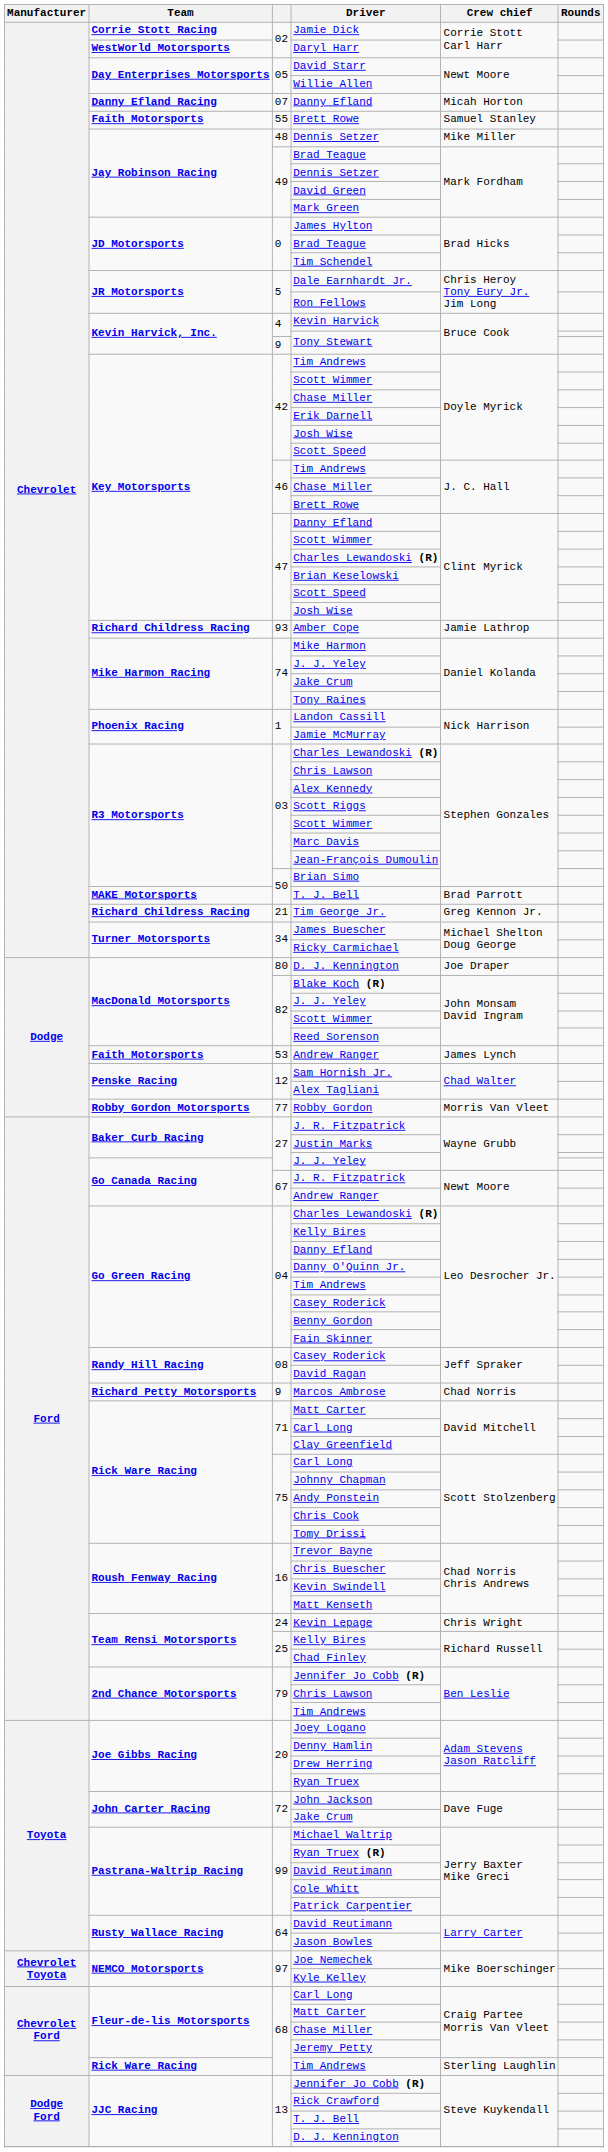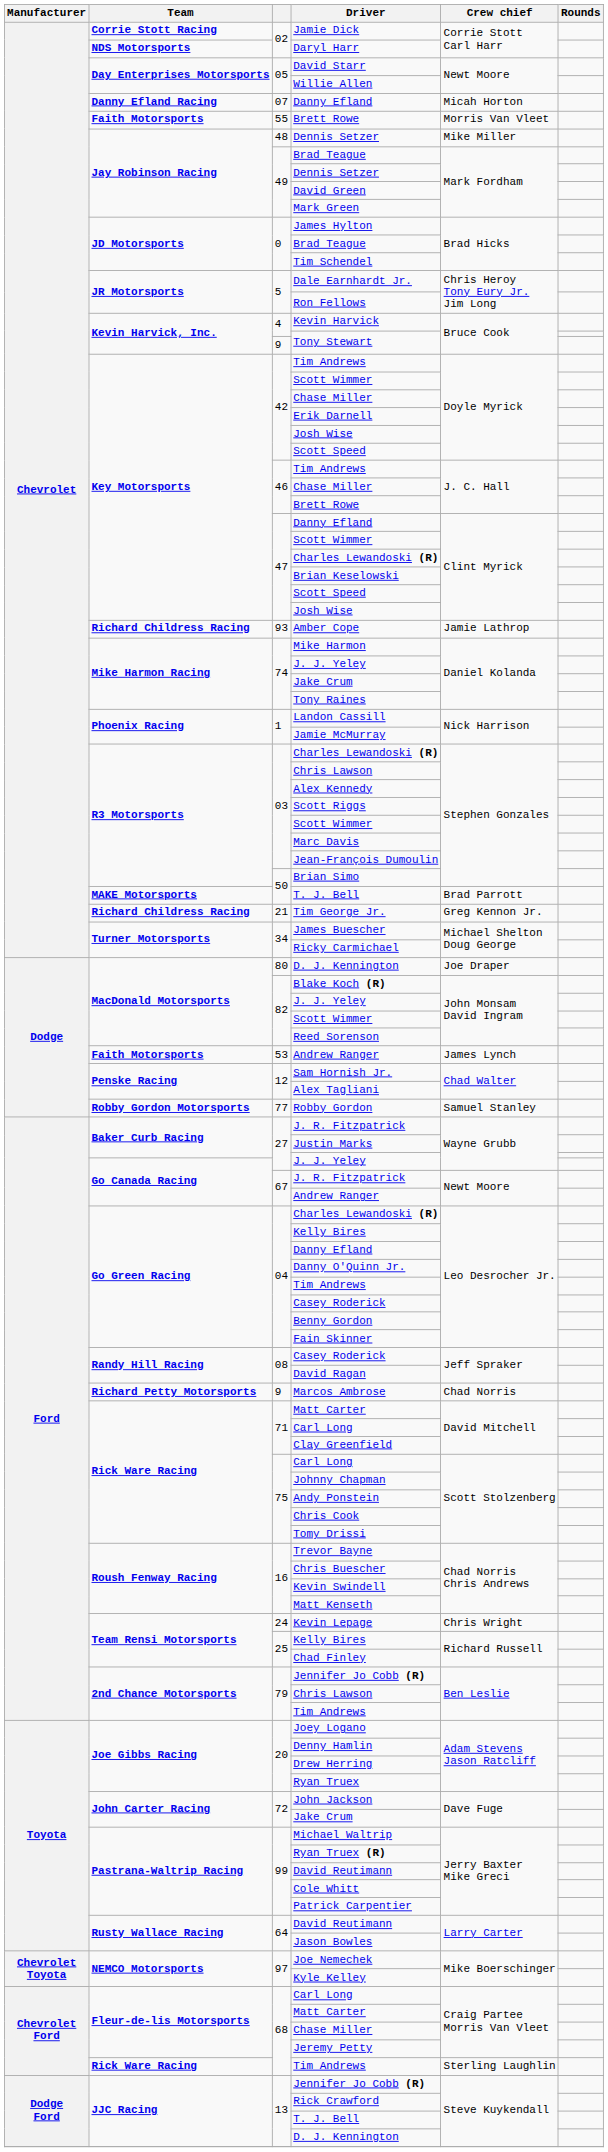 <table class="wikitable" style="font-size: 95%;">
 <tr>
 <th>Manufacturer</th>
 <th>Team</th>
 <th></th>
 <th>Driver</th>
 <th>Crew chief</th>
 <th>Rounds</th>
 </tr>
 <tr>
 <th rowspan=53><a href='#'>Chevrolet</a></th>
 <td><strong><a href='#'>Corrie Stott Racing</a></strong></td>
 <td rowspan=2>02</td>
 <td><a href='#'>Jamie Dick</a></td>
 <td rowspan=2>Corrie Stott <small></small><br>Carl Harr <small></small></td>
 <td></td>
 </tr>
 <tr>
-<td><strong><a href='#'>WestWorld Motorsports</a></strong></td>
+<td><strong><a href='#'>NDS Motorsports</a></strong></td>
 <td><a href='#'>Daryl Harr</a></td>
 <td></td>
 </tr>
 <tr>
 <td rowspan=2><strong><a href='#'>Day Enterprises Motorsports</a></strong></td>
 <td rowspan=2>05</td>
 <td><a href='#'>David Starr</a></td>
 <td rowspan=2>Newt Moore</td>
 <td></td>
 </tr>
 <tr>
 <td><a href='#'>Willie Allen</a></td>
 <td></td>
 </tr>
 <tr>
 <td><strong><a href='#'>Danny Efland Racing</a></strong></td>
 <td>07</td>
 <td><a href='#'>Danny Efland</a></td>
 <td>Micah Horton</td>
 <td></td>
 </tr>
 <tr>
 <td><strong><a href='#'>Faith Motorsports</a></strong></td>
 <td>55</td>
 <td><a href='#'>Brett Rowe</a></td>
-<td>Samuel Stanley</td>
+<td>Morris Van Vleet</td>
 <td></td>
 </tr>
 <tr>
 <td rowspan=5><strong><a href='#'>Jay Robinson Racing</a></strong></td>
 <td>48</td>
 <td><a href='#'>Dennis Setzer</a></td>
 <td>Mike Miller</td>
 <td></td>
 </tr>
 <tr>
 <td rowspan=4>49</td>
 <td><a href='#'>Brad Teague</a></td>
 <td rowspan=4>Mark Fordham</td>
 <td></td>
 </tr>
 <tr>
 <td><a href='#'>Dennis Setzer</a></td>
 <td></td>
 </tr>
 <tr>
 <td><a href='#'>David Green</a></td>
 <td></td>
 </tr>
 <tr>
 <td><a href='#'>Mark Green</a></td>
 <td></td>
 </tr>
 <tr>
 <td rowspan=3><strong><a href='#'>JD Motorsports</a></strong></td>
 <td rowspan=3>0</td>
 <td><a href='#'>James Hylton</a></td>
 <td rowspan=3>Brad Hicks</td>
 <td></td>
 </tr>
 <tr>
 <td><a href='#'>Brad Teague</a></td>
 <td></td>
 </tr>
 <tr>
 <td><a href='#'>Tim Schendel</a></td>
 <td></td>
 </tr>
 <tr>
 <td rowspan=2><strong><a href='#'>JR Motorsports</a></strong></td>
 <td rowspan=2>5</td>
 <td><a href='#'>Dale Earnhardt Jr.</a></td>
 <td rowspan=2>Chris Heroy <small></small><br><a href='#'>Tony Eury Jr.</a> <small></small><br>Jim Long <small></small></td>
 <td></td>
 </tr>
 <tr Jimmie Johnson>
 <td><a href='#'>Ron Fellows</a></td>
 <td></td>
 </tr>
 <tr>
 <td rowspan=3><strong><a href='#'>Kevin Harvick, Inc.</a></strong></td>
 <td rowspan=2>4</td>
 <td><a href='#'>Kevin Harvick</a></td>
 <td rowspan=3>Bruce Cook</td>
 <td></td>
 </tr>
 <tr>
 <td rowspan=2><a href='#'>Tony Stewart</a></td>
 <td></td>
 </tr>
 <tr>
 <td>9</td>
 <td></td>
 </tr>
 <tr>
 <td rowspan=15><strong><a href='#'>Key Motorsports</a></strong></td>
 <td rowspan=6>42</td>
 <td><a href='#'>Tim Andrews</a></td>
 <td rowspan=6>Doyle Myrick</td>
 <td></td>
 </tr>
 <tr>
 <td><a href='#'>Scott Wimmer</a></td>
 <td></td>
 </tr>
 <tr>
 <td><a href='#'>Chase Miller</a></td>
 <td></td>
 </tr>
 <tr>
 <td><a href='#'>Erik Darnell</a></td>
 <td></td>
 </tr>
 <tr>
 <td><a href='#'>Josh Wise</a></td>
 <td></td>
 </tr>
 <tr>
 <td><a href='#'>Scott Speed</a></td>
 <td></td>
 </tr>
 <tr>
 <td rowspan=3>46</td>
 <td><a href='#'>Tim Andrews</a></td>
 <td rowspan=3>J. C. Hall</td>
 <td></td>
 </tr>
 <tr>
 <td><a href='#'>Chase Miller</a></td>
 <td></td>
 </tr>
 <tr>
 <td><a href='#'>Brett Rowe</a></td>
 <td></td>
 </tr>
 <tr>
 <td rowspan=6>47</td>
 <td><a href='#'>Danny Efland</a></td>
 <td rowspan=6>Clint Myrick</td>
 <td></td>
 </tr>
 <tr>
 <td><a href='#'>Scott Wimmer</a></td>
 <td></td>
 </tr>
 <tr>
 <td><a href='#'>Charles Lewandoski</a> <strong>(R)</strong></td>
 <td></td>
 </tr>
 <tr>
 <td><a href='#'>Brian Keselowski</a></td>
 <td></td>
 </tr>
 <tr>
 <td><a href='#'>Scott Speed</a></td>
 <td></td>
 </tr>
 <tr>
 <td><a href='#'>Josh Wise</a></td>
 <td></td>
 </tr>
 <tr>
 <td><strong><a href='#'>Richard Childress Racing</a></strong></td>
 <td>93</td>
 <td><a href='#'>Amber Cope</a></td>
 <td>Jamie Lathrop</td>
 <td></td>
 </tr>
 <tr>
 <td rowspan=4><strong><a href='#'>Mike Harmon Racing</a></strong></td>
 <td rowspan=4>74</td>
 <td><a href='#'>Mike Harmon</a></td>
 <td rowspan=4>Daniel Kolanda</td>
 <td></td>
 </tr>
 <tr>
 <td><a href='#'>J. J. Yeley</a></td>
 <td></td>
 </tr>
 <tr>
 <td><a href='#'>Jake Crum</a></td>
 <td></td>
 </tr>
 <tr>
 <td><a href='#'>Tony Raines</a></td>
 <td></td>
 </tr>
 <tr>
 <td rowspan=2><strong><a href='#'>Phoenix Racing</a></strong></td>
 <td rowspan=2>1</td>
 <td><a href='#'>Landon Cassill</a></td>
 <td rowspan=2>Nick Harrison</td>
 <td></td>
 </tr>
 <tr>
 <td><a href='#'>Jamie McMurray</a></td>
 <td></td>
 </tr>
 <tr>
 <td rowspan=8><strong><a href='#'>R3 Motorsports</a></strong></td>
 <td rowspan=7>03</td>
 <td><a href='#'>Charles Lewandoski</a> <strong>(R)</strong></td>
 <td rowspan=8>Stephen Gonzales</td>
 <td></td>
 </tr>
 <tr>
 <td><a href='#'>Chris Lawson</a></td>
 <td></td>
 </tr>
 <tr>
 <td><a href='#'>Alex Kennedy</a></td>
 <td></td>
 </tr>
 <tr>
 <td><a href='#'>Scott Riggs</a></td>
 <td></td>
 </tr>
 <tr>
 <td><a href='#'>Scott Wimmer</a></td>
 <td></td>
 </tr>
 <tr>
 <td><a href='#'>Marc Davis</a></td>
 <td></td>
 </tr>
 <tr>
 <td><a href='#'>Jean-François Dumoulin</a></td>
 <td></td>
 </tr>
 <tr>
 <td rowspan=2>50</td>
 <td><a href='#'>Brian Simo</a></td>
 <td></td>
 </tr>
 <tr>
 <td><strong><a href='#'>MAKE Motorsports</a></strong></td>
 <td><a href='#'>T. J. Bell</a></td>
 <td>Brad Parrott</td>
 <td></td>
 </tr>
 <tr>
 <td><strong><a href='#'>Richard Childress Racing</a></strong></td>
 <td>21</td>
 <td><a href='#'>Tim George Jr.</a></td>
 <td>Greg Kennon Jr.</td>
 <td></td>
 </tr>
 <tr>
 <td rowspan=2><strong><a href='#'>Turner Motorsports</a></strong></td>
 <td rowspan=2>34</td>
 <td><a href='#'>James Buescher</a></td>
 <td rowspan=2>Michael Shelton <small></small><br>Doug George <small></small></td>
 <td></td>
 </tr>
 <tr>
 <td><a href='#'>Ricky Carmichael</a></td>
 <td></td>
 </tr>
 <tr>
 <th rowspan=9><a href='#'>Dodge</a></th>
 <td rowspan=5><strong><a href='#'>MacDonald Motorsports</a></strong></td>
 <td>80</td>
 <td><a href='#'>D. J. Kennington</a></td>
 <td>Joe Draper</td>
 <td></td>
 </tr>
 <tr>
 <td rowspan=4>82</td>
 <td><a href='#'>Blake Koch</a> <strong>(R)</strong></td>
 <td rowspan=4>John Monsam <small></small><br>David Ingram <small></small></td>
 <td></td>
 </tr>
 <tr>
 <td><a href='#'>J. J. Yeley</a></td>
 <td></td>
 </tr>
 <tr>
 <td><a href='#'>Scott Wimmer</a></td>
 <td></td>
 </tr>
 <tr>
 <td><a href='#'>Reed Sorenson</a></td>
 <td></td>
 </tr>
 <tr>
 <td><strong><a href='#'>Faith Motorsports</a></strong></td>
 <td>53</td>
 <td><a href='#'>Andrew Ranger</a></td>
 <td>James Lynch</td>
 <td></td>
 </tr>
 <tr>
 <td rowspan=2><strong><a href='#'>Penske Racing</a></strong></td>
 <td rowspan=2>12</td>
 <td><a href='#'>Sam Hornish Jr.</a></td>
 <td rowspan=2><a href='#'>Chad Walter</a></td>
 <td></td>
 </tr>
 <tr>
 <td><a href='#'>Alex Tagliani</a></td>
 <td></td>
 </tr>
 <tr>
 <td><strong><a href='#'>Robby Gordon Motorsports</a></strong></td>
 <td>77</td>
 <td><a href='#'>Robby Gordon</a></td>
-<td>Morris Van Vleet</td>
+<td>Samuel Stanley</td>
 <td></td>
 </tr>
 <tr>
 <th rowspan=35><a href='#'>Ford</a></th>
 <td rowspan=3><strong><a href='#'>Baker Curb Racing</a></strong></td>
 <td rowspan=4>27</td>
 <td><a href='#'>J. R. Fitzpatrick</a></td>
 <td rowspan=4>Wayne Grubb</td>
 <td></td>
 </tr>
 <tr>
 <td><a href='#'>Justin Marks</a></td>
 <td></td>
 </tr>
 <tr>
 <td rowspan=2><a href='#'>J. J. Yeley</a></td>
 <td></td>
 </tr>
 <tr>
 <td rowspan=3><strong><a href='#'>Go Canada Racing</a></strong></td>
 <td></td>
 </tr>
 <tr>
 <td rowspan=2>67</td>
 <td><a href='#'>J. R. Fitzpatrick</a></td>
 <td rowspan=2>Newt Moore</td>
 <td></td>
 </tr>
 <tr>
 <td><a href='#'>Andrew Ranger</a></td>
 <td></td>
 </tr>
 <tr>
 <td rowspan=8><strong><a href='#'>Go Green Racing</a></strong></td>
 <td rowspan=8>04</td>
 <td><a href='#'>Charles Lewandoski</a> <strong>(R)</strong></td>
 <td rowspan=8>Leo Desrocher Jr.</td>
 <td></td>
 </tr>
 <tr>
 <td><a href='#'>Kelly Bires</a></td>
 <td></td>
 </tr>
 <tr>
 <td><a href='#'>Danny Efland</a></td>
 <td></td>
 </tr>
 <tr>
 <td><a href='#'>Danny O'Quinn Jr.</a></td>
 <td></td>
 </tr>
 <tr>
 <td><a href='#'>Tim Andrews</a></td>
 <td></td>
 </tr>
 <tr>
 <td><a href='#'>Casey Roderick</a></td>
 <td></td>
 </tr>
 <tr>
 <td><a href='#'>Benny Gordon</a></td>
 <td></td>
 </tr>
 <tr>
 <td><a href='#'>Fain Skinner</a></td>
 <td></td>
 </tr>
 <tr>
 <td rowspan=2><strong><a href='#'>Randy Hill Racing</a></strong></td>
 <td rowspan=2>08</td>
 <td><a href='#'>Casey Roderick</a></td>
 <td rowspan=2>Jeff Spraker</td>
 <td></td>
 </tr>
 <tr>
 <td><a href='#'>David Ragan</a></td>
 <td></td>
 </tr>
 <tr>
 <td><strong><a href='#'>Richard Petty Motorsports</a></strong></td>
 <td>9</td>
 <td><a href='#'>Marcos Ambrose</a></td>
 <td>Chad Norris</td>
 <td></td>
 </tr>
 <tr>
 <td rowspan=8><strong><a href='#'>Rick Ware Racing</a></strong></td>
 <td rowspan=3>71</td>
 <td><a href='#'>Matt Carter</a></td>
 <td rowspan=3>David Mitchell</td>
 <td></td>
 </tr>
 <tr>
 <td><a href='#'>Carl Long</a></td>
 <td></td>
 </tr>
 <tr>
 <td><a href='#'>Clay Greenfield</a></td>
 <td></td>
 </tr>
 <tr>
 <td rowspan=5>75</td>
 <td><a href='#'>Carl Long</a></td>
 <td rowspan=5>Scott Stolzenberg</td>
 <td></td>
 </tr>
 <tr>
 <td><a href='#'>Johnny Chapman</a></td>
 <td></td>
 </tr>
 <tr>
 <td><a href='#'>Andy Ponstein</a></td>
 <td></td>
 </tr>
 <tr>
 <td><a href='#'>Chris Cook</a></td>
 <td></td>
 </tr>
 <tr>
 <td><a href='#'>Tomy Drissi</a></td>
 <td></td>
 </tr>
 <tr>
 <td rowspan=4><strong><a href='#'>Roush Fenway Racing</a></strong></td>
 <td rowspan=4>16</td>
 <td><a href='#'>Trevor Bayne</a></td>
 <td rowspan=4>Chad Norris <small></small><br>Chris Andrews <small></small></td>
 <td></td>
 </tr>
 <tr>
 <td><a href='#'>Chris Buescher</a></td>
 <td></td>
 </tr>
 <tr>
 <td><a href='#'>Kevin Swindell</a></td>
 <td></td>
 </tr>
 <tr>
 <td><a href='#'>Matt Kenseth</a></td>
 <td></td>
 </tr>
 <tr>
 <td rowspan=3><strong><a href='#'>Team Rensi Motorsports</a></strong></td>
 <td>24</td>
 <td><a href='#'>Kevin Lepage</a></td>
 <td>Chris Wright</td>
 <td></td>
 </tr>
 <tr>
 <td rowspan=2>25</td>
 <td><a href='#'>Kelly Bires</a></td>
 <td rowspan=2>Richard Russell</td>
 <td></td>
 </tr>
 <tr>
 <td><a href='#'>Chad Finley</a></td>
 <td></td>
 </tr>
 <tr>
 <td rowspan=3><strong><a href='#'>2nd Chance Motorsports</a></strong></td>
 <td rowspan=3>79</td>
 <td><a href='#'>Jennifer Jo Cobb</a> <strong>(R)</strong></td>
 <td rowspan=3><a href='#'>Ben Leslie</a></td>
 <td></td>
 </tr>
 <tr>
 <td><a href='#'>Chris Lawson</a></td>
 <td></td>
 </tr>
 <tr>
 <td><a href='#'>Tim Andrews</a></td>
 <td></td>
 </tr>
 <tr>
 <th rowspan=13><a href='#'>Toyota</a></th>
 <td rowspan=4><strong><a href='#'>Joe Gibbs Racing</a></strong></td>
 <td rowspan=4>20</td>
 <td><a href='#'>Joey Logano</a></td>
 <td rowspan=4><a href='#'>Adam Stevens</a> <small></small><br><a href='#'>Jason Ratcliff</a> <small></small></td>
 <td></td>
 </tr>
 <tr>
 <td><a href='#'>Denny Hamlin</a></td>
 <td></td>
 </tr>
 <tr>
 <td><a href='#'>Drew Herring</a></td>
 <td></td>
 </tr>
 <tr>
 <td><a href='#'>Ryan Truex</a></td>
 <td></td>
 </tr>
 <tr>
 <td rowspan=2><strong><a href='#'>John Carter Racing</a></strong></td>
 <td rowspan=2>72</td>
 <td><a href='#'>John Jackson</a></td>
 <td rowspan=2>Dave Fuge</td>
 <td></td>
 </tr>
 <tr>
 <td><a href='#'>Jake Crum</a></td>
 <td></td>
 </tr>
 <tr>
 <td rowspan=5><strong><a href='#'>Pastrana-Waltrip Racing</a></strong></td>
 <td rowspan=5>99</td>
 <td><a href='#'>Michael Waltrip</a></td>
 <td rowspan=5>Jerry Baxter <small></small><br>Mike Greci <small></small></td>
 <td></td>
 </tr>
 <tr>
 <td><a href='#'>Ryan Truex</a> <strong>(R)</strong></td>
 <td></td>
 </tr>
 <tr>
 <td><a href='#'>David Reutimann</a></td>
 <td></td>
 </tr>
 <tr>
 <td><a href='#'>Cole Whitt</a></td>
 <td></td>
 </tr>
 <tr>
 <td><a href='#'>Patrick Carpentier</a></td>
 <td></td>
 </tr>
 <tr>
 <td rowspan=2><strong><a href='#'>Rusty Wallace Racing</a></strong></td>
 <td rowspan=2>64</td>
 <td><a href='#'>David Reutimann</a></td>
 <td rowspan=2><a href='#'>Larry Carter</a></td>
 <td></td>
 </tr>
 <tr>
 <td><a href='#'>Jason Bowles</a></td>
 <td></td>
 </tr>
 <tr>
 <th rowspan=2><a href='#'>Chevrolet</a><br><a href='#'>Toyota</a></th>
 <td rowspan=2><strong><a href='#'>NEMCO Motorsports</a></strong></td>
 <td rowspan=2>97</td>
 <td><a href='#'>Joe Nemechek</a></td>
 <td rowspan=2>Mike Boerschinger</td>
 <td></td>
 </tr>
 <tr>
 <td><a href='#'>Kyle Kelley</a></td>
 <td></td>
 </tr>
 <tr>
 <th rowspan=5><a href='#'>Chevrolet</a><br><a href='#'>Ford</a></th>
 <td rowspan=4><strong><a href='#'>Fleur-de-lis Motorsports</a></strong></td>
 <td rowspan=5>68</td>
 <td><a href='#'>Carl Long</a></td>
 <td rowspan=4>Craig Partee <small></small><br> Morris Van Vleet <small></small></td>
 <td></td>
 </tr>
 <tr>
 <td><a href='#'>Matt Carter</a></td>
 <td></td>
 </tr>
 <tr>
 <td><a href='#'>Chase Miller</a></td>
 <td></td>
 </tr>
 <tr>
 <td><a href='#'>Jeremy Petty</a></td>
 <td></td>
 </tr>
 <tr>
 <td><strong><a href='#'>Rick Ware Racing</a></strong></td>
 <td><a href='#'>Tim Andrews</a></td>
 <td>Sterling Laughlin</td>
 <td></td>
 </tr>
 <tr>
 <th rowspan=4><a href='#'>Dodge</a><br><a href='#'>Ford</a></th>
 <td rowspan=4><strong><a href='#'>JJC Racing</a></strong></td>
 <td rowspan=4>13</td>
 <td><a href='#'>Jennifer Jo Cobb</a> <strong>(R)</strong></td>
 <td rowspan=4>Steve Kuykendall</td>
 <td></td>
 </tr>
 <tr>
 <td><a href='#'>Rick Crawford</a></td>
 <td></td>
 </tr>
 <tr>
 <td><a href='#'>T. J. Bell</a></td>
 <td></td>
 </tr>
 <tr>
 <td><a href='#'>D. J. Kennington</a></td>
 <td></td>
 </tr>
 <tr>
 </tr>
 </table>
